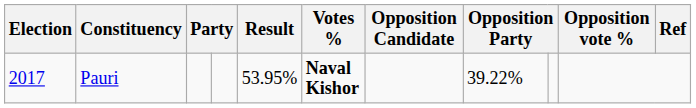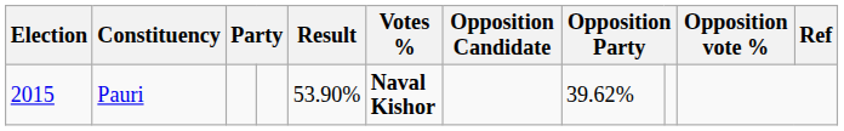 <table class="wikitable sortable">
 <tr>
 <th>Election</th>
 <th>Constituency</th>
 <th colspan="2">Party</th>
 <th>Result</th>
 <th>Votes %</th>
 <th>Opposition Candidate</th>
 <th colspan="2">Opposition Party</th>
 <th>Opposition vote %</th>
 <th>Ref</th>
 </tr>
 <tr>
-<td><a href='#'>2017</a></td>
+<td><a href='#'>2015</a></td>
 <td><a href='#'>Pauri</a></td>
 <td></td>
 <td></td>
-<td>53.95%</td>
+<td>53.90%</td>
 <td><strong>Naval Kishor</strong></td>
 <td></td>
-<td>39.22%</td>
+<td>39.62%</td>
 <td></td>
 </tr>
 </table>
